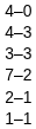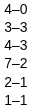 <table cellspacing=1 width=70%>
 <tr>
 <th width=25%></th>
 <th width=30%></th>
 <th width=15%></th>
 <th width=30%></th>
 </tr>
 <tr>
 <td></td>
 <td align=right></td>
 <td align=center>4–0</td>
 <td></td>
 </tr>
 <tr>
 <td></td>
 <td align=right></td>
-<td align=center>4–3</td>
+<td align=center>3–3</td>
 <td></td>
 </tr>
 <tr>
 <td></td>
 <td align=right></td>
-<td align=center>3–3</td>
+<td align=center>4–3</td>
 <td></td>
 </tr>
 <tr>
 <td></td>
 <td align=right></td>
 <td align=center>7–2</td>
 <td></td>
 </tr>
 <tr>
 <td></td>
 <td align=right></td>
 <td align=center>2–1</td>
 <td></td>
 </tr>
 <tr>
 <td></td>
 <td align=right></td>
 <td align=center>1–1</td>
 <td></td>
 </tr>
 </table>
